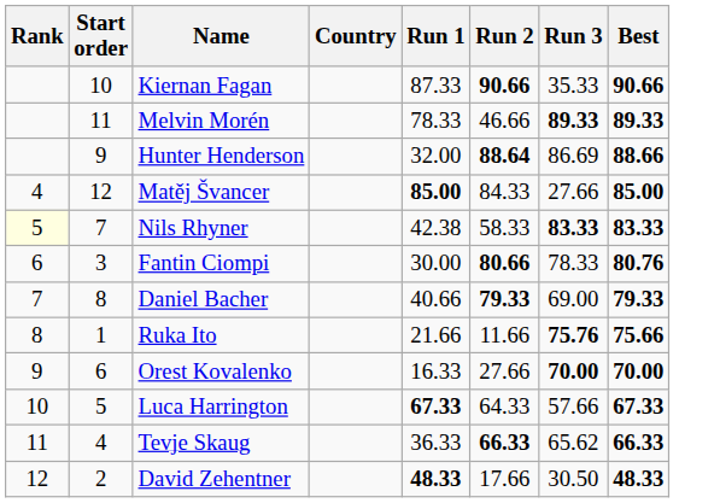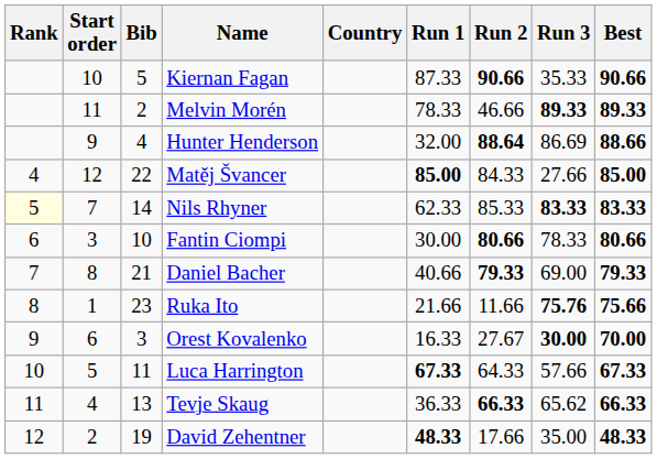 <table class="wikitable sortable" style="text-align:center">
 <tr>
 <th>Rank</th>
 <th>Start<br>order</th>
+<th>Bib</th>
 <th>Name</th>
 <th>Country</th>
 <th>Run 1</th>
 <th>Run 2</th>
 <th>Run 3</th>
 <th>Best</th>
 </tr>
 <tr>
 <td></td>
 <td>10</td>
+<td>5</td>
 <td align=left><a href='#'>Kiernan Fagan</a></td>
 <td align=left></td>
 <td>87.33</td>
 <td><strong>90.66</strong></td>
 <td>35.33</td>
 <td><strong>90.66</strong></td>
 </tr>
 <tr>
 <td></td>
 <td>11</td>
+<td>2</td>
 <td align=left><a href='#'>Melvin Morén</a></td>
 <td align=left></td>
 <td>78.33</td>
 <td>46.66</td>
 <td><strong>89.33</strong></td>
 <td><strong>89.33</strong></td>
 </tr>
 <tr>
 <td></td>
 <td>9</td>
+<td>4</td>
 <td align=left><a href='#'>Hunter Henderson</a></td>
 <td align=left></td>
 <td>32.00</td>
 <td><strong>88.64</strong></td>
 <td>86.69</td>
 <td><strong>88.66</strong></td>
 </tr>
 <tr>
 <td>4</td>
 <td>12</td>
+<td>22</td>
 <td align=left><a href='#'>Matěj Švancer</a></td>
 <td align=left></td>
 <td><strong>85.00</strong></td>
 <td>84.33</td>
 <td>27.66</td>
 <td><strong>85.00</strong></td>
 </tr>
 <tr>
 <td style="background: lightyellow;">5</td>
 <td>7</td>
+<td>14</td>
 <td align=left><a href='#'>Nils Rhyner</a></td>
 <td align=left></td>
-<td>42.38</td>
-<td>58.33</td>
+<td>62.33</td>
+<td>85.33</td>
 <td><strong>83.33</strong></td>
 <td><strong>83.33</strong></td>
 </tr>
 <tr>
 <td>6</td>
 <td>3</td>
+<td>10</td>
 <td align=left><a href='#'>Fantin Ciompi</a></td>
 <td align=left></td>
 <td>30.00</td>
 <td><strong>80.66</strong></td>
 <td>78.33</td>
-<td><strong>80.76</strong></td>
+<td><strong>80.66</strong></td>
 </tr>
 <tr>
 <td>7</td>
 <td>8</td>
+<td>21</td>
 <td align=left><a href='#'>Daniel Bacher</a></td>
 <td align=left></td>
 <td>40.66</td>
 <td><strong>79.33</strong></td>
 <td>69.00</td>
 <td><strong>79.33</strong></td>
 </tr>
 <tr>
 <td>8</td>
 <td>1</td>
+<td>23</td>
 <td align=left><a href='#'>Ruka Ito</a></td>
 <td align=left></td>
 <td>21.66</td>
 <td>11.66</td>
 <td><strong>75.76</strong></td>
 <td><strong>75.66</strong></td>
 </tr>
 <tr>
 <td>9</td>
 <td>6</td>
+<td>3</td>
 <td align=left><a href='#'>Orest Kovalenko</a></td>
 <td align=left></td>
 <td>16.33</td>
-<td>27.66</td>
-<td><strong>70.00</strong></td>
+<td>27.67</td>
+<td><strong>30.00</strong></td>
 <td><strong>70.00</strong></td>
 </tr>
 <tr>
 <td>10</td>
 <td>5</td>
+<td>11</td>
 <td align=left><a href='#'>Luca Harrington</a></td>
 <td align=left></td>
 <td><strong>67.33</strong></td>
 <td>64.33</td>
 <td>57.66</td>
 <td><strong>67.33</strong></td>
 </tr>
 <tr>
 <td>11</td>
 <td>4</td>
+<td>13</td>
 <td align=left><a href='#'>Tevje Skaug</a></td>
 <td align=left></td>
 <td>36.33</td>
 <td><strong>66.33</strong></td>
 <td>65.62</td>
 <td><strong>66.33</strong></td>
 </tr>
 <tr>
 <td>12</td>
 <td>2</td>
+<td>19</td>
 <td align=left><a href='#'>David Zehentner</a></td>
 <td align=left></td>
 <td><strong>48.33</strong></td>
 <td>17.66</td>
-<td>30.50</td>
+<td>35.00</td>
 <td><strong>48.33</strong></td>
 </tr>
 </table>
